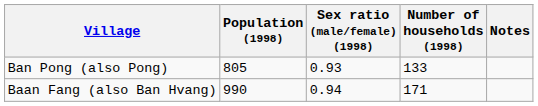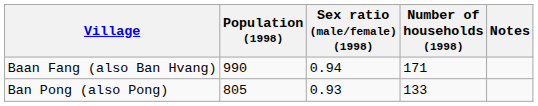 <table class="wikitable">
 <tr>
 <th><a href='#'>Village</a></th>
 <th>Population<br><small>(1998)</small></th>
 <th>Sex ratio<br><small>(male/female)</small><br><small>(1998)</small></th>
 <th>Number of<br>households<br><small>(1998)</small></th>
 <th>Notes</th>
 </tr>
 <tr>
+<td>Baan Fang (also Ban Hvang)</td>
+<td>990</td>
+<td>0.94</td>
+<td>171</td>
+<td></td>
+</tr>
+<tr>
 <td>Ban Pong (also Pong)</td>
 <td>805</td>
 <td>0.93</td>
 <td>133</td>
 <td></td>
 </tr>
-<tr>
-<td>Baan Fang (also Ban Hvang)</td>
-<td>990</td>
-<td>0.94</td>
-<td>171</td>
-<td></td>
-</tr>
 </table>
